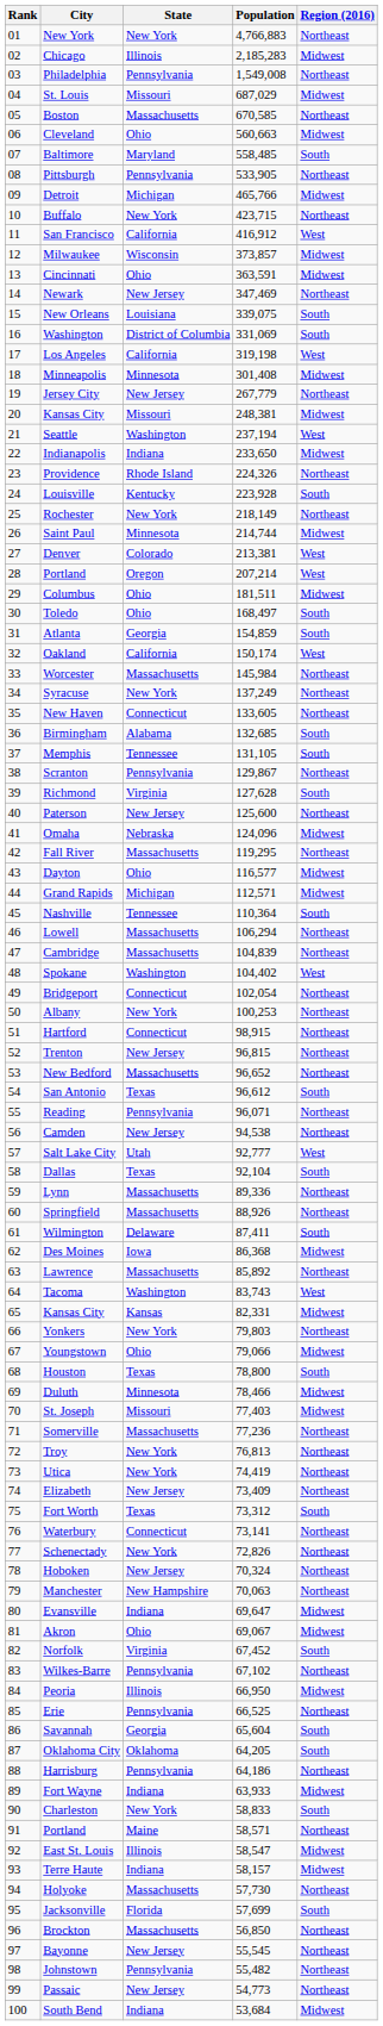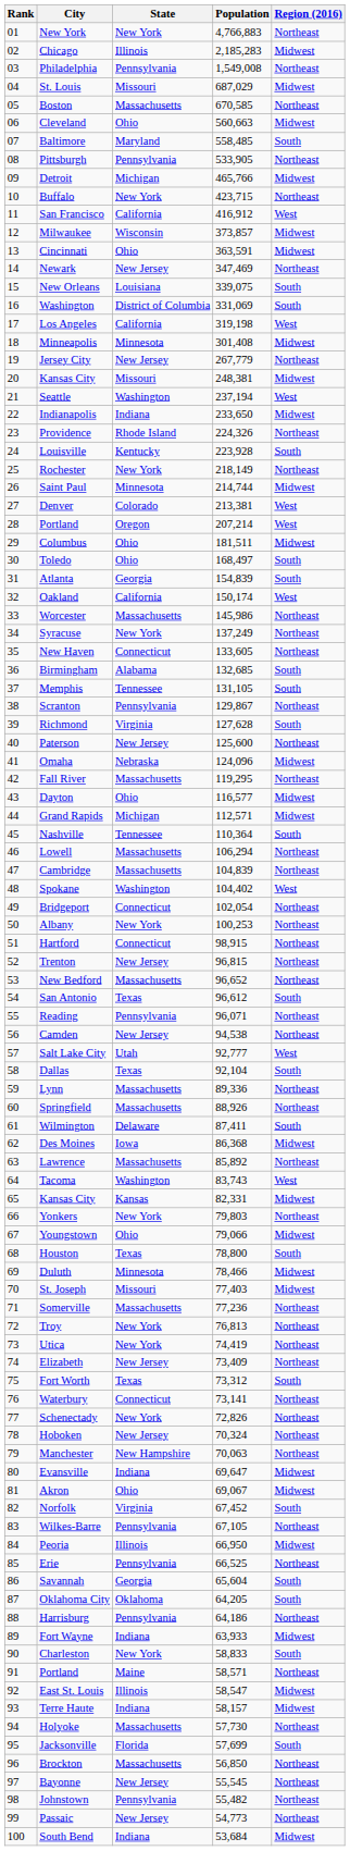 <table class="wikitable sortable">
 <tr>
 <th>Rank</th>
 <th>City</th>
 <th>State</th>
 <th>Population</th>
 <th><a href='#'>Region (2016)</a></th>
 </tr>
 <tr>
 <td>01</td>
 <td><a href='#'>New York</a></td>
 <td><a href='#'>New York</a></td>
 <td>4,766,883</td>
 <td><a href='#'>Northeast</a></td>
 </tr>
 <tr>
 <td>02</td>
 <td><a href='#'>Chicago</a></td>
 <td><a href='#'>Illinois</a></td>
 <td>2,185,283</td>
 <td><a href='#'>Midwest</a></td>
 </tr>
 <tr>
 <td>03</td>
 <td><a href='#'>Philadelphia</a></td>
 <td><a href='#'>Pennsylvania</a></td>
 <td>1,549,008</td>
 <td><a href='#'>Northeast</a></td>
 </tr>
 <tr>
 <td>04</td>
 <td><a href='#'>St. Louis</a></td>
 <td><a href='#'>Missouri</a></td>
 <td>687,029</td>
 <td><a href='#'>Midwest</a></td>
 </tr>
 <tr>
 <td>05</td>
 <td><a href='#'>Boston</a></td>
 <td><a href='#'>Massachusetts</a></td>
 <td>670,585</td>
 <td><a href='#'>Northeast</a></td>
 </tr>
 <tr>
 <td>06</td>
 <td><a href='#'>Cleveland</a></td>
 <td><a href='#'>Ohio</a></td>
 <td>560,663</td>
 <td><a href='#'>Midwest</a></td>
 </tr>
 <tr>
 <td>07</td>
 <td><a href='#'>Baltimore</a></td>
 <td><a href='#'>Maryland</a></td>
 <td>558,485</td>
 <td><a href='#'>South</a></td>
 </tr>
 <tr>
 <td>08</td>
 <td><a href='#'>Pittsburgh</a></td>
 <td><a href='#'>Pennsylvania</a></td>
 <td>533,905</td>
 <td><a href='#'>Northeast</a></td>
 </tr>
 <tr>
 <td>09</td>
 <td><a href='#'>Detroit</a></td>
 <td><a href='#'>Michigan</a></td>
 <td>465,766</td>
 <td><a href='#'>Midwest</a></td>
 </tr>
 <tr>
 <td>10</td>
 <td><a href='#'>Buffalo</a></td>
 <td><a href='#'>New York</a></td>
 <td>423,715</td>
 <td><a href='#'>Northeast</a></td>
 </tr>
 <tr>
 <td>11</td>
 <td><a href='#'>San Francisco</a></td>
 <td><a href='#'>California</a></td>
 <td>416,912</td>
 <td><a href='#'>West</a></td>
 </tr>
 <tr>
 <td>12</td>
 <td><a href='#'>Milwaukee</a></td>
 <td><a href='#'>Wisconsin</a></td>
 <td>373,857</td>
 <td><a href='#'>Midwest</a></td>
 </tr>
 <tr>
 <td>13</td>
 <td><a href='#'>Cincinnati</a></td>
 <td><a href='#'>Ohio</a></td>
 <td>363,591</td>
 <td><a href='#'>Midwest</a></td>
 </tr>
 <tr>
 <td>14</td>
 <td><a href='#'>Newark</a></td>
 <td><a href='#'>New Jersey</a></td>
 <td>347,469</td>
 <td><a href='#'>Northeast</a></td>
 </tr>
 <tr>
 <td>15</td>
 <td><a href='#'>New Orleans</a></td>
 <td><a href='#'>Louisiana</a></td>
 <td>339,075</td>
 <td><a href='#'>South</a></td>
 </tr>
 <tr>
 <td>16</td>
 <td><a href='#'>Washington</a></td>
 <td><a href='#'>District of Columbia</a></td>
 <td>331,069</td>
 <td><a href='#'>South</a></td>
 </tr>
 <tr>
 <td>17</td>
 <td><a href='#'>Los Angeles</a></td>
 <td><a href='#'>California</a></td>
 <td>319,198</td>
 <td><a href='#'>West</a></td>
 </tr>
 <tr>
 <td>18</td>
 <td><a href='#'>Minneapolis</a></td>
 <td><a href='#'>Minnesota</a></td>
 <td>301,408</td>
 <td><a href='#'>Midwest</a></td>
 </tr>
 <tr>
 <td>19</td>
 <td><a href='#'>Jersey City</a></td>
 <td><a href='#'>New Jersey</a></td>
 <td>267,779</td>
 <td><a href='#'>Northeast</a></td>
 </tr>
 <tr>
 <td>20</td>
 <td><a href='#'>Kansas City</a></td>
 <td><a href='#'>Missouri</a></td>
 <td>248,381</td>
 <td><a href='#'>Midwest</a></td>
 </tr>
 <tr>
 <td>21</td>
 <td><a href='#'>Seattle</a></td>
 <td><a href='#'>Washington</a></td>
 <td>237,194</td>
 <td><a href='#'>West</a></td>
 </tr>
 <tr>
 <td>22</td>
 <td><a href='#'>Indianapolis</a></td>
 <td><a href='#'>Indiana</a></td>
 <td>233,650</td>
 <td><a href='#'>Midwest</a></td>
 </tr>
 <tr>
 <td>23</td>
 <td><a href='#'>Providence</a></td>
 <td><a href='#'>Rhode Island</a></td>
 <td>224,326</td>
 <td><a href='#'>Northeast</a></td>
 </tr>
 <tr>
 <td>24</td>
 <td><a href='#'>Louisville</a></td>
 <td><a href='#'>Kentucky</a></td>
 <td>223,928</td>
 <td><a href='#'>South</a></td>
 </tr>
 <tr>
 <td>25</td>
 <td><a href='#'>Rochester</a></td>
 <td><a href='#'>New York</a></td>
 <td>218,149</td>
 <td><a href='#'>Northeast</a></td>
 </tr>
 <tr>
 <td>26</td>
 <td><a href='#'>Saint Paul</a></td>
 <td><a href='#'>Minnesota</a></td>
 <td>214,744</td>
 <td><a href='#'>Midwest</a></td>
 </tr>
 <tr>
 <td>27</td>
 <td><a href='#'>Denver</a></td>
 <td><a href='#'>Colorado</a></td>
 <td>213,381</td>
 <td><a href='#'>West</a></td>
 </tr>
 <tr>
 <td>28</td>
 <td><a href='#'>Portland</a></td>
 <td><a href='#'>Oregon</a></td>
 <td>207,214</td>
 <td><a href='#'>West</a></td>
 </tr>
 <tr>
 <td>29</td>
 <td><a href='#'>Columbus</a></td>
 <td><a href='#'>Ohio</a></td>
 <td>181,511</td>
 <td><a href='#'>Midwest</a></td>
 </tr>
 <tr>
 <td>30</td>
 <td><a href='#'>Toledo</a></td>
 <td><a href='#'>Ohio</a></td>
 <td>168,497</td>
 <td><a href='#'>South</a></td>
 </tr>
 <tr>
 <td>31</td>
 <td><a href='#'>Atlanta</a></td>
 <td><a href='#'>Georgia</a></td>
-<td>154,859</td>
+<td>154,839</td>
 <td><a href='#'>South</a></td>
 </tr>
 <tr>
 <td>32</td>
 <td><a href='#'>Oakland</a></td>
 <td><a href='#'>California</a></td>
 <td>150,174</td>
 <td><a href='#'>West</a></td>
 </tr>
 <tr>
 <td>33</td>
 <td><a href='#'>Worcester</a></td>
 <td><a href='#'>Massachusetts</a></td>
-<td>145,984</td>
+<td>145,986</td>
 <td><a href='#'>Northeast</a></td>
 </tr>
 <tr>
 <td>34</td>
 <td><a href='#'>Syracuse</a></td>
 <td><a href='#'>New York</a></td>
 <td>137,249</td>
 <td><a href='#'>Northeast</a></td>
 </tr>
 <tr>
 <td>35</td>
 <td><a href='#'>New Haven</a></td>
 <td><a href='#'>Connecticut</a></td>
 <td>133,605</td>
 <td><a href='#'>Northeast</a></td>
 </tr>
 <tr>
 <td>36</td>
 <td><a href='#'>Birmingham</a></td>
 <td><a href='#'>Alabama</a></td>
 <td>132,685</td>
 <td><a href='#'>South</a></td>
 </tr>
 <tr>
 <td>37</td>
 <td><a href='#'>Memphis</a></td>
 <td><a href='#'>Tennessee</a></td>
 <td>131,105</td>
 <td><a href='#'>South</a></td>
 </tr>
 <tr>
 <td>38</td>
 <td><a href='#'>Scranton</a></td>
 <td><a href='#'>Pennsylvania</a></td>
 <td>129,867</td>
 <td><a href='#'>Northeast</a></td>
 </tr>
 <tr>
 <td>39</td>
 <td><a href='#'>Richmond</a></td>
 <td><a href='#'>Virginia</a></td>
 <td>127,628</td>
 <td><a href='#'>South</a></td>
 </tr>
 <tr>
 <td>40</td>
 <td><a href='#'>Paterson</a></td>
 <td><a href='#'>New Jersey</a></td>
 <td>125,600</td>
 <td><a href='#'>Northeast</a></td>
 </tr>
 <tr>
 <td>41</td>
 <td><a href='#'>Omaha</a></td>
 <td><a href='#'>Nebraska</a></td>
 <td>124,096</td>
 <td><a href='#'>Midwest</a></td>
 </tr>
 <tr>
 <td>42</td>
 <td><a href='#'>Fall River</a></td>
 <td><a href='#'>Massachusetts</a></td>
 <td>119,295</td>
 <td><a href='#'>Northeast</a></td>
 </tr>
 <tr>
 <td>43</td>
 <td><a href='#'>Dayton</a></td>
 <td><a href='#'>Ohio</a></td>
 <td>116,577</td>
 <td><a href='#'>Midwest</a></td>
 </tr>
 <tr>
 <td>44</td>
 <td><a href='#'>Grand Rapids</a></td>
 <td><a href='#'>Michigan</a></td>
 <td>112,571</td>
 <td><a href='#'>Midwest</a></td>
 </tr>
 <tr>
 <td>45</td>
 <td><a href='#'>Nashville</a></td>
 <td><a href='#'>Tennessee</a></td>
 <td>110,364</td>
 <td><a href='#'>South</a></td>
 </tr>
 <tr>
 <td>46</td>
 <td><a href='#'>Lowell</a></td>
 <td><a href='#'>Massachusetts</a></td>
 <td>106,294</td>
 <td><a href='#'>Northeast</a></td>
 </tr>
 <tr>
 <td>47</td>
 <td><a href='#'>Cambridge</a></td>
 <td><a href='#'>Massachusetts</a></td>
 <td>104,839</td>
 <td><a href='#'>Northeast</a></td>
 </tr>
 <tr>
 <td>48</td>
 <td><a href='#'>Spokane</a></td>
 <td><a href='#'>Washington</a></td>
 <td>104,402</td>
 <td><a href='#'>West</a></td>
 </tr>
 <tr>
 <td>49</td>
 <td><a href='#'>Bridgeport</a></td>
 <td><a href='#'>Connecticut</a></td>
 <td>102,054</td>
 <td><a href='#'>Northeast</a></td>
 </tr>
 <tr>
 <td>50</td>
 <td><a href='#'>Albany</a></td>
 <td><a href='#'>New York</a></td>
 <td>100,253</td>
 <td><a href='#'>Northeast</a></td>
 </tr>
 <tr>
 <td>51</td>
 <td><a href='#'>Hartford</a></td>
 <td><a href='#'>Connecticut</a></td>
 <td>98,915</td>
 <td><a href='#'>Northeast</a></td>
 </tr>
 <tr>
 <td>52</td>
 <td><a href='#'>Trenton</a></td>
 <td><a href='#'>New Jersey</a></td>
 <td>96,815</td>
 <td><a href='#'>Northeast</a></td>
 </tr>
 <tr>
 <td>53</td>
 <td><a href='#'>New Bedford</a></td>
 <td><a href='#'>Massachusetts</a></td>
 <td>96,652</td>
 <td><a href='#'>Northeast</a></td>
 </tr>
 <tr>
 <td>54</td>
 <td><a href='#'>San Antonio</a></td>
 <td><a href='#'>Texas</a></td>
 <td>96,612</td>
 <td><a href='#'>South</a></td>
 </tr>
 <tr>
 <td>55</td>
 <td><a href='#'>Reading</a></td>
 <td><a href='#'>Pennsylvania</a></td>
 <td>96,071</td>
 <td><a href='#'>Northeast</a></td>
 </tr>
 <tr>
 <td>56</td>
 <td><a href='#'>Camden</a></td>
 <td><a href='#'>New Jersey</a></td>
 <td>94,538</td>
 <td><a href='#'>Northeast</a></td>
 </tr>
 <tr>
 <td>57</td>
 <td><a href='#'>Salt Lake City</a></td>
 <td><a href='#'>Utah</a></td>
 <td>92,777</td>
 <td><a href='#'>West</a></td>
 </tr>
 <tr>
 <td>58</td>
 <td><a href='#'>Dallas</a></td>
 <td><a href='#'>Texas</a></td>
 <td>92,104</td>
 <td><a href='#'>South</a></td>
 </tr>
 <tr>
 <td>59</td>
 <td><a href='#'>Lynn</a></td>
 <td><a href='#'>Massachusetts</a></td>
 <td>89,336</td>
 <td><a href='#'>Northeast</a></td>
 </tr>
 <tr>
 <td>60</td>
 <td><a href='#'>Springfield</a></td>
 <td><a href='#'>Massachusetts</a></td>
 <td>88,926</td>
 <td><a href='#'>Northeast</a></td>
 </tr>
 <tr>
 <td>61</td>
 <td><a href='#'>Wilmington</a></td>
 <td><a href='#'>Delaware</a></td>
 <td>87,411</td>
 <td><a href='#'>South</a></td>
 </tr>
 <tr>
 <td>62</td>
 <td><a href='#'>Des Moines</a></td>
 <td><a href='#'>Iowa</a></td>
 <td>86,368</td>
 <td><a href='#'>Midwest</a></td>
 </tr>
 <tr>
 <td>63</td>
 <td><a href='#'>Lawrence</a></td>
 <td><a href='#'>Massachusetts</a></td>
 <td>85,892</td>
 <td><a href='#'>Northeast</a></td>
 </tr>
 <tr>
 <td>64</td>
 <td><a href='#'>Tacoma</a></td>
 <td><a href='#'>Washington</a></td>
 <td>83,743</td>
 <td><a href='#'>West</a></td>
 </tr>
 <tr>
 <td>65</td>
 <td><a href='#'>Kansas City</a></td>
 <td><a href='#'>Kansas</a></td>
 <td>82,331</td>
 <td><a href='#'>Midwest</a></td>
 </tr>
 <tr>
 <td>66</td>
 <td><a href='#'>Yonkers</a></td>
 <td><a href='#'>New York</a></td>
 <td>79,803</td>
 <td><a href='#'>Northeast</a></td>
 </tr>
 <tr>
 <td>67</td>
 <td><a href='#'>Youngstown</a></td>
 <td><a href='#'>Ohio</a></td>
 <td>79,066</td>
 <td><a href='#'>Midwest</a></td>
 </tr>
 <tr>
 <td>68</td>
 <td><a href='#'>Houston</a></td>
 <td><a href='#'>Texas</a></td>
 <td>78,800</td>
 <td><a href='#'>South</a></td>
 </tr>
 <tr>
 <td>69</td>
 <td><a href='#'>Duluth</a></td>
 <td><a href='#'>Minnesota</a></td>
 <td>78,466</td>
 <td><a href='#'>Midwest</a></td>
 </tr>
 <tr>
 <td>70</td>
 <td><a href='#'>St. Joseph</a></td>
 <td><a href='#'>Missouri</a></td>
 <td>77,403</td>
 <td><a href='#'>Midwest</a></td>
 </tr>
 <tr>
 <td>71</td>
 <td><a href='#'>Somerville</a></td>
 <td><a href='#'>Massachusetts</a></td>
 <td>77,236</td>
 <td><a href='#'>Northeast</a></td>
 </tr>
 <tr>
 <td>72</td>
 <td><a href='#'>Troy</a></td>
 <td><a href='#'>New York</a></td>
 <td>76,813</td>
 <td><a href='#'>Northeast</a></td>
 </tr>
 <tr>
 <td>73</td>
 <td><a href='#'>Utica</a></td>
 <td><a href='#'>New York</a></td>
 <td>74,419</td>
 <td><a href='#'>Northeast</a></td>
 </tr>
 <tr>
 <td>74</td>
 <td><a href='#'>Elizabeth</a></td>
 <td><a href='#'>New Jersey</a></td>
 <td>73,409</td>
 <td><a href='#'>Northeast</a></td>
 </tr>
 <tr>
 <td>75</td>
 <td><a href='#'>Fort Worth</a></td>
 <td><a href='#'>Texas</a></td>
 <td>73,312</td>
 <td><a href='#'>South</a></td>
 </tr>
 <tr>
 <td>76</td>
 <td><a href='#'>Waterbury</a></td>
 <td><a href='#'>Connecticut</a></td>
 <td>73,141</td>
 <td><a href='#'>Northeast</a></td>
 </tr>
 <tr>
 <td>77</td>
 <td><a href='#'>Schenectady</a></td>
 <td><a href='#'>New York</a></td>
 <td>72,826</td>
 <td><a href='#'>Northeast</a></td>
 </tr>
 <tr>
 <td>78</td>
 <td><a href='#'>Hoboken</a></td>
 <td><a href='#'>New Jersey</a></td>
 <td>70,324</td>
 <td><a href='#'>Northeast</a></td>
 </tr>
 <tr>
 <td>79</td>
 <td><a href='#'>Manchester</a></td>
 <td><a href='#'>New Hampshire</a></td>
 <td>70,063</td>
 <td><a href='#'>Northeast</a></td>
 </tr>
 <tr>
 <td>80</td>
 <td><a href='#'>Evansville</a></td>
 <td><a href='#'>Indiana</a></td>
 <td>69,647</td>
 <td><a href='#'>Midwest</a></td>
 </tr>
 <tr>
 <td>81</td>
 <td><a href='#'>Akron</a></td>
 <td><a href='#'>Ohio</a></td>
 <td>69,067</td>
 <td><a href='#'>Midwest</a></td>
 </tr>
 <tr>
 <td>82</td>
 <td><a href='#'>Norfolk</a></td>
 <td><a href='#'>Virginia</a></td>
 <td>67,452</td>
 <td><a href='#'>South</a></td>
 </tr>
 <tr>
 <td>83</td>
 <td><a href='#'>Wilkes-Barre</a></td>
 <td><a href='#'>Pennsylvania</a></td>
-<td>67,102</td>
+<td>67,105</td>
 <td><a href='#'>Northeast</a></td>
 </tr>
 <tr>
 <td>84</td>
 <td><a href='#'>Peoria</a></td>
 <td><a href='#'>Illinois</a></td>
 <td>66,950</td>
 <td><a href='#'>Midwest</a></td>
 </tr>
 <tr>
 <td>85</td>
 <td><a href='#'>Erie</a></td>
 <td><a href='#'>Pennsylvania</a></td>
 <td>66,525</td>
 <td><a href='#'>Northeast</a></td>
 </tr>
 <tr>
 <td>86</td>
 <td><a href='#'>Savannah</a></td>
 <td><a href='#'>Georgia</a></td>
 <td>65,604</td>
 <td><a href='#'>South</a></td>
 </tr>
 <tr>
 <td>87</td>
 <td><a href='#'>Oklahoma City</a></td>
 <td><a href='#'>Oklahoma</a></td>
 <td>64,205</td>
 <td><a href='#'>South</a></td>
 </tr>
 <tr>
 <td>88</td>
 <td><a href='#'>Harrisburg</a></td>
 <td><a href='#'>Pennsylvania</a></td>
 <td>64,186</td>
 <td><a href='#'>Northeast</a></td>
 </tr>
 <tr>
 <td>89</td>
 <td><a href='#'>Fort Wayne</a></td>
 <td><a href='#'>Indiana</a></td>
 <td>63,933</td>
 <td><a href='#'>Midwest</a></td>
 </tr>
 <tr>
 <td>90</td>
 <td><a href='#'>Charleston</a></td>
 <td><a href='#'>New York</a></td>
 <td>58,833</td>
 <td><a href='#'>South</a></td>
 </tr>
 <tr>
 <td>91</td>
 <td><a href='#'>Portland</a></td>
 <td><a href='#'>Maine</a></td>
 <td>58,571</td>
 <td><a href='#'>Northeast</a></td>
 </tr>
 <tr>
 <td>92</td>
 <td><a href='#'>East St. Louis</a></td>
 <td><a href='#'>Illinois</a></td>
 <td>58,547</td>
 <td><a href='#'>Midwest</a></td>
 </tr>
 <tr>
 <td>93</td>
 <td><a href='#'>Terre Haute</a></td>
 <td><a href='#'>Indiana</a></td>
 <td>58,157</td>
 <td><a href='#'>Midwest</a></td>
 </tr>
 <tr>
 <td>94</td>
 <td><a href='#'>Holyoke</a></td>
 <td><a href='#'>Massachusetts</a></td>
 <td>57,730</td>
 <td><a href='#'>Northeast</a></td>
 </tr>
 <tr>
 <td>95</td>
 <td><a href='#'>Jacksonville</a></td>
 <td><a href='#'>Florida</a></td>
 <td>57,699</td>
 <td><a href='#'>South</a></td>
 </tr>
 <tr>
 <td>96</td>
 <td><a href='#'>Brockton</a></td>
 <td><a href='#'>Massachusetts</a></td>
 <td>56,850</td>
 <td><a href='#'>Northeast</a></td>
 </tr>
 <tr>
 <td>97</td>
 <td><a href='#'>Bayonne</a></td>
 <td><a href='#'>New Jersey</a></td>
 <td>55,545</td>
 <td><a href='#'>Northeast</a></td>
 </tr>
 <tr>
 <td>98</td>
 <td><a href='#'>Johnstown</a></td>
 <td><a href='#'>Pennsylvania</a></td>
 <td>55,482</td>
 <td><a href='#'>Northeast</a></td>
 </tr>
 <tr>
 <td>99</td>
 <td><a href='#'>Passaic</a></td>
 <td><a href='#'>New Jersey</a></td>
 <td>54,773</td>
 <td><a href='#'>Northeast</a></td>
 </tr>
 <tr>
 <td>100</td>
 <td><a href='#'>South Bend</a></td>
 <td><a href='#'>Indiana</a></td>
 <td>53,684</td>
 <td><a href='#'>Midwest</a></td>
 </tr>
 </table>
